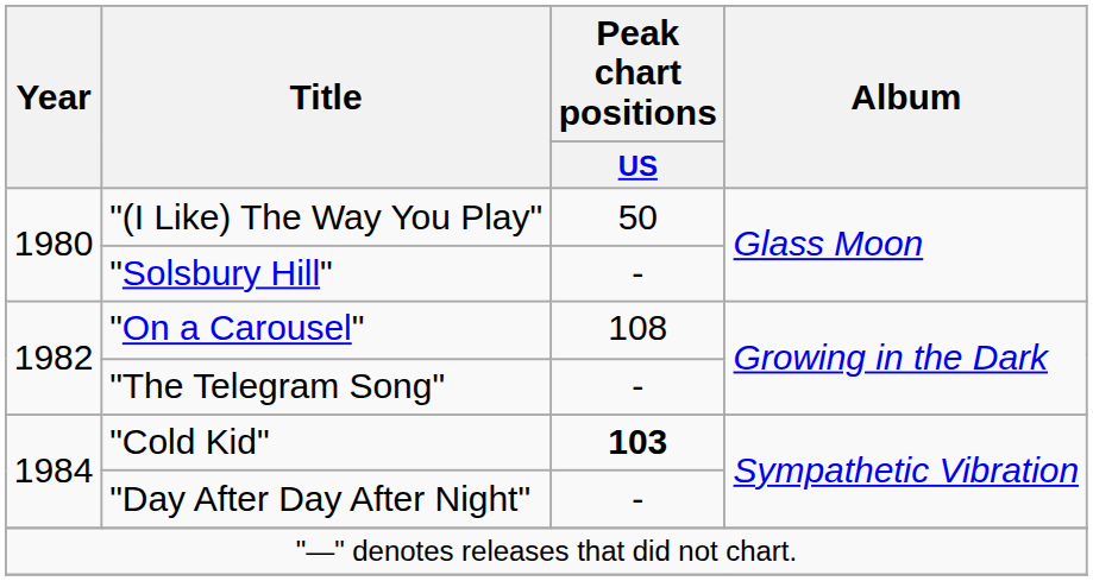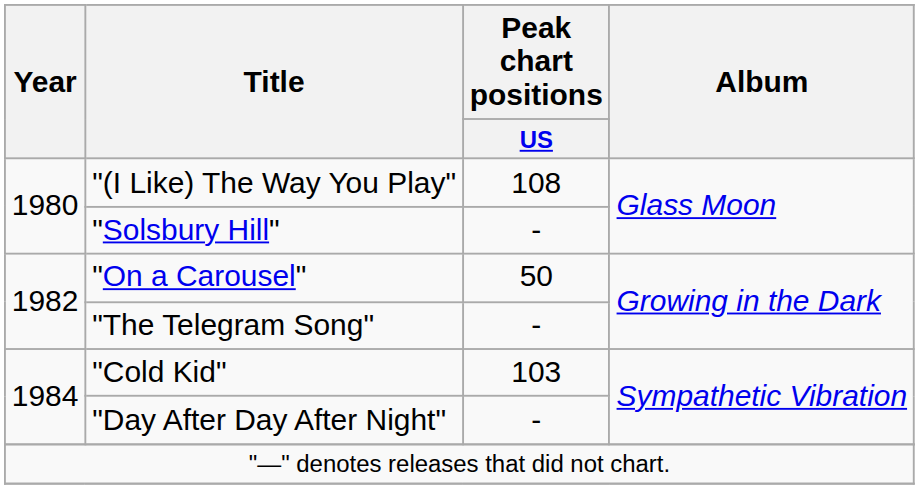 <table class="wikitable">
 <tr>
 <th rowspan="2">Year</th>
 <th rowspan="2">Title</th>
 <th colspan="1">Peak chart positions</th>
 <th rowspan="2">Album</th>
 </tr>
 <tr>
 <th style="width:3em;font-size:80%;"><a href='#'>US</a><br></th>
 </tr>
 <tr>
 <td rowspan="2">1980</td>
 <td>"(I Like) The Way You Play"</td>
-<td align=center>50</td>
+<td align=center>108</td>
 <td rowspan="2"><em><a href='#'>Glass Moon</a></em></td>
 </tr>
 <tr>
 <td>"<a href='#'>Solsbury Hill</a>"</td>
 <td align=center>-</td>
 </tr>
 <tr>
 <td rowspan="2">1982</td>
 <td>"<a href='#'>On a Carousel</a>"</td>
-<td align=center>108</td>
+<td align=center>50</td>
 <td rowspan="2"><em><a href='#'>Growing in the Dark</a></em></td>
 </tr>
 <tr>
 <td>"The Telegram Song"</td>
 <td align=center>-</td>
 </tr>
 <tr>
 <td rowspan="2">1984</td>
 <td>"Cold Kid"</td>
-<td align=center><strong>103</strong></td>
+<td align=center>103</td>
 <td rowspan="2"><em><a href='#'>Sympathetic Vibration</a></em></td>
 </tr>
 <tr>
 <td>"Day After Day After Night"</td>
 <td align=center>-</td>
 </tr>
 <tr>
 </tr>
 <tr>
 <td align="center" colspan="11" style="font-size:80%">"—" denotes releases that did not chart.</td>
 </tr>
 <tr>
 </tr>
 </table>
